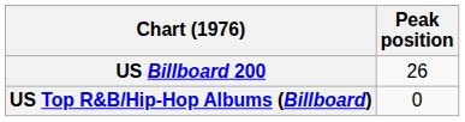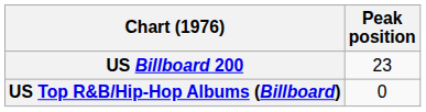 <table class="wikitable sortable plainrowheaders" style="text-align:center">
 <tr>
 <th scope="col">Chart (1976)</th>
 <th scope="col">Peak<br>position</th>
 </tr>
 <tr>
 <th scope="row">US <a href='#'><em>Billboard</em> 200</a></th>
-<td>26</td>
+<td>23</td>
 </tr>
 <tr>
 <th scope="row">US <a href='#'>Top R&B/Hip-Hop Albums</a> (<em><a href='#'>Billboard</a></em>)</th>
 <td>0</td>
 </tr>
 </table>
